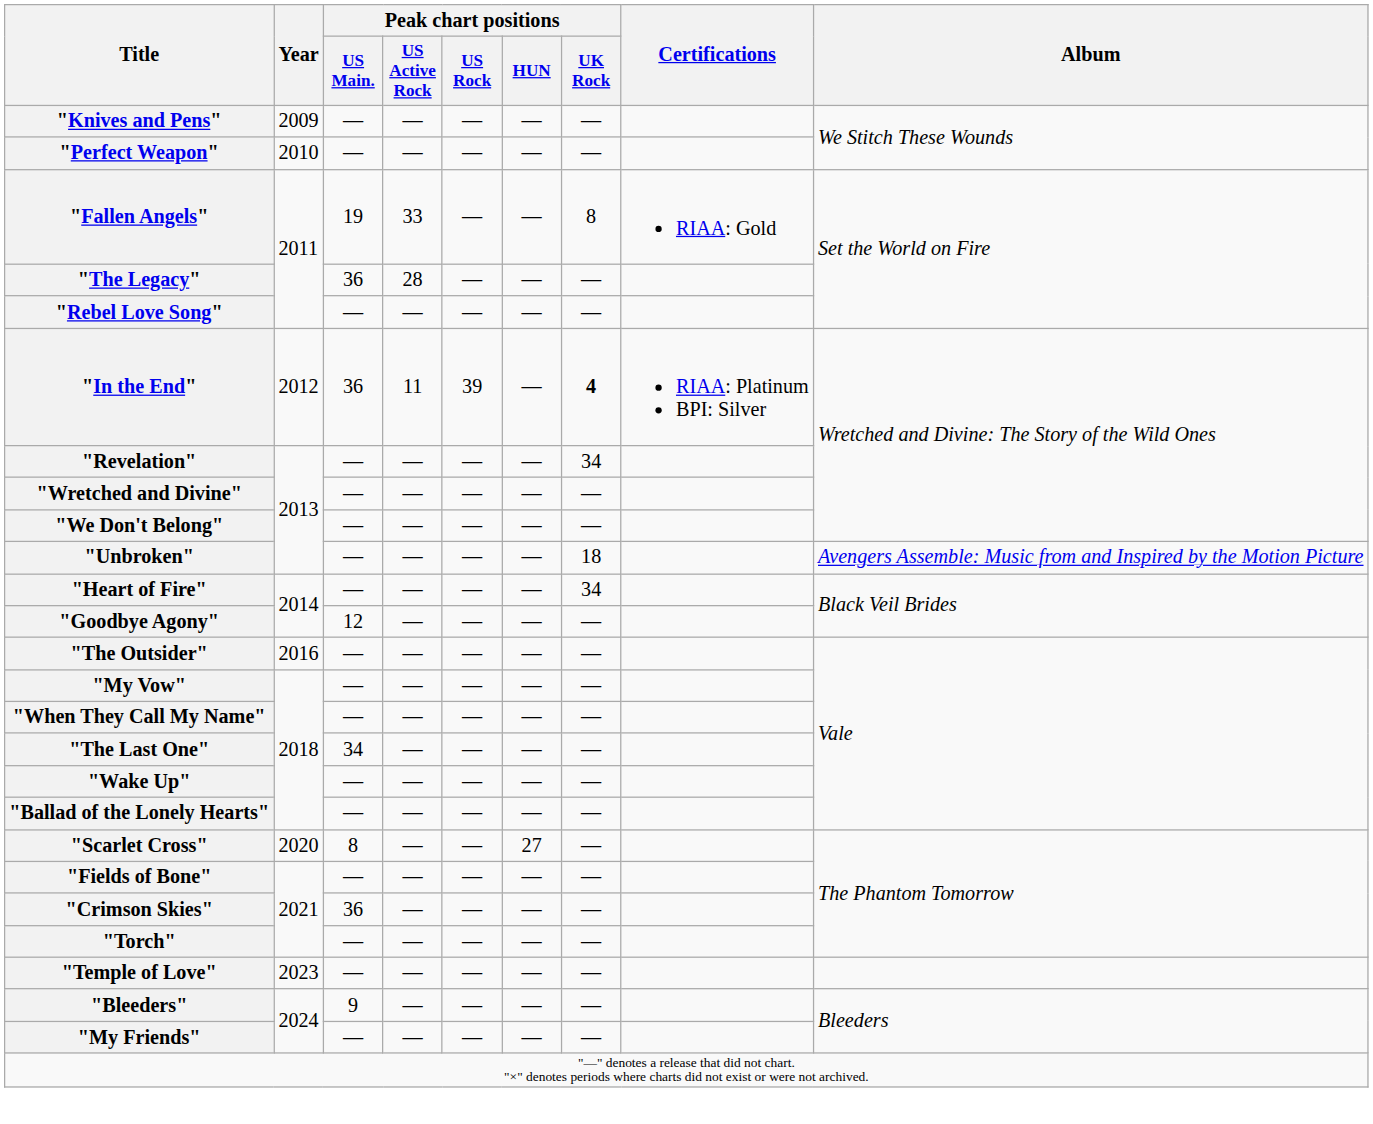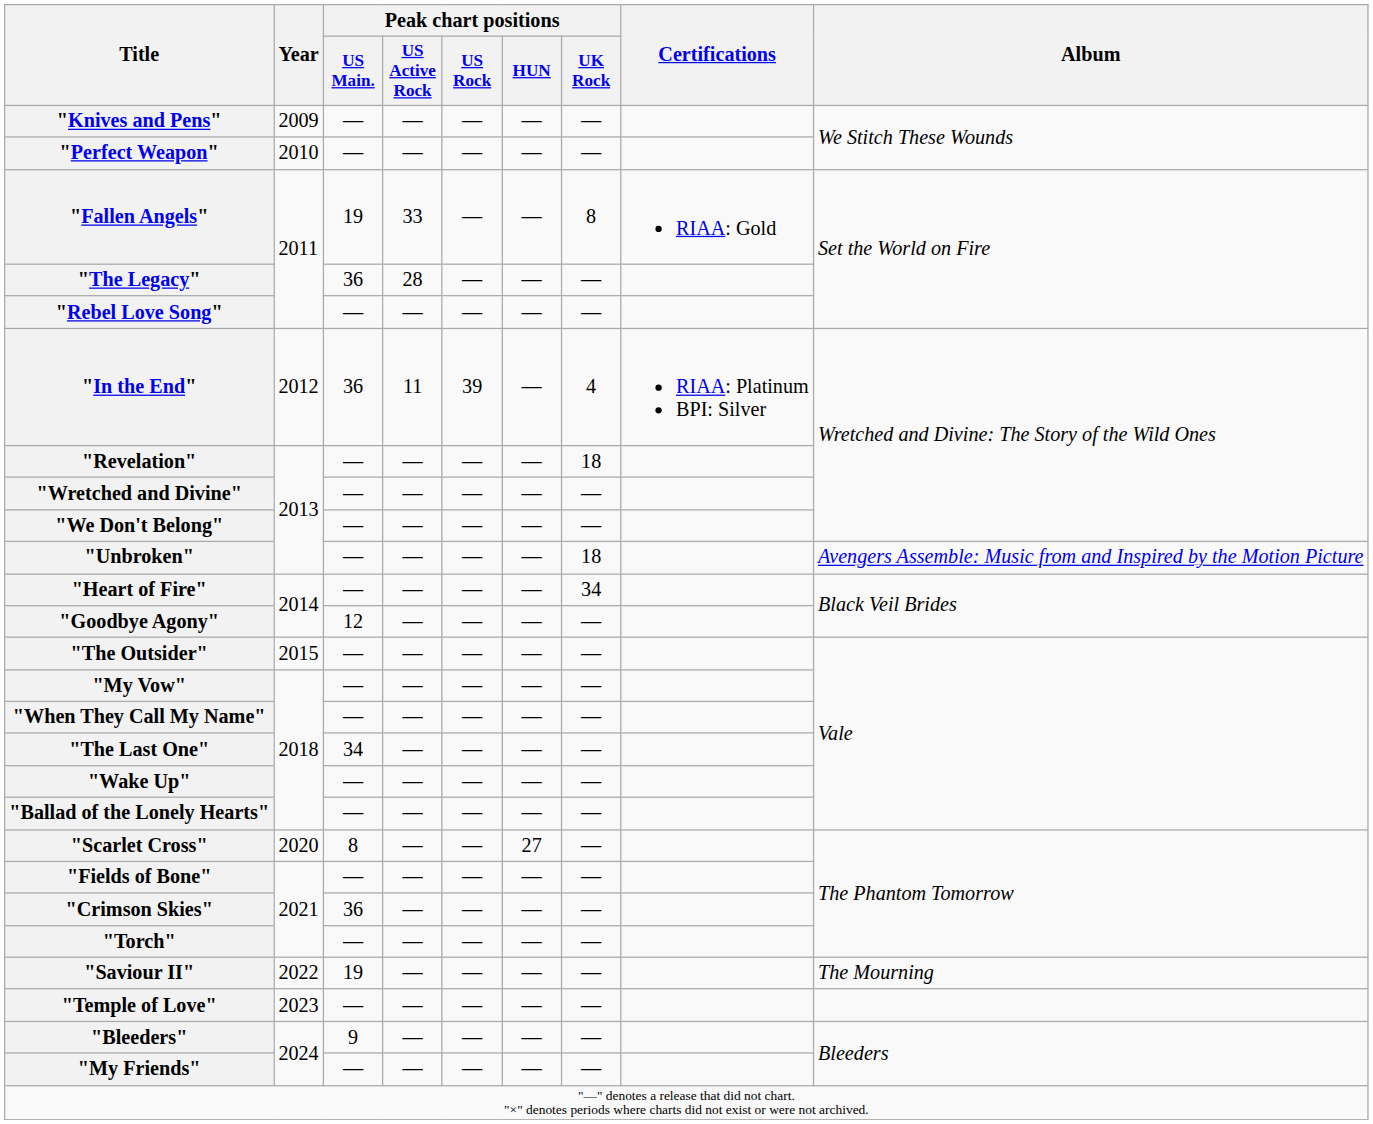 <table class="wikitable plainrowheaders">
 <tr>
 <th scope="col" rowspan="2">Title</th>
 <th scope="col" rowspan="2">Year</th>
 <th scope="col" colspan="5">Peak chart positions</th>
 <th scope="col" rowspan="2"><a href='#'>Certifications</a></th>
 <th scope="col" rowspan="2">Album</th>
 </tr>
 <tr>
 <th scope="col" style="width:3em;font-size:85%;"><a href='#'>US<br>Main.</a><br></th>
 <th scope="col" style="width:3em;font-size:85%;"><a href='#'>US Active Rock</a><br></th>
 <th scope="col" style="width:3em;font-size:85%;"><a href='#'>US<br>Rock</a><br></th>
 <th scope="col" style="width:3em;font-size:85%;"><a href='#'>HUN</a><br></th>
 <th scope="col" style="width:3em;font-size:85%;"><a href='#'>UK<br>Rock</a> <br></th>
 </tr>
 <tr>
 <th scope="row">"<a href='#'>Knives and Pens</a>"</th>
 <td>2009</td>
 <td style="text-align:center;">—</td>
 <td style="text-align:center;">—</td>
 <td style="text-align:center;">—</td>
 <td style="text-align:center;">—</td>
 <td style="text-align:center;">—</td>
 <td></td>
 <td rowspan="2"><em>We Stitch These Wounds</em></td>
 </tr>
 <tr>
 <th scope="row">"<a href='#'>Perfect Weapon</a>"</th>
 <td>2010</td>
 <td style="text-align:center;">—</td>
 <td style="text-align:center;">—</td>
 <td style="text-align:center;">—</td>
 <td style="text-align:center;">—</td>
 <td style="text-align:center;">—</td>
 </tr>
 <tr>
 <th scope="row">"<a href='#'>Fallen Angels</a>"</th>
 <td rowspan="3">2011</td>
 <td style="text-align:center;">19</td>
 <td style="text-align:center;">33</td>
 <td style="text-align:center;">—</td>
 <td style="text-align:center;">—</td>
 <td style="text-align:center;">8</td>
 <td><br><ul><li><a href='#'>RIAA</a>: Gold</li></ul></td>
 <td rowspan="3"><em>Set the World on Fire</em></td>
 </tr>
 <tr>
 <th scope="row">"<a href='#'>The Legacy</a>"</th>
 <td style="text-align:center;">36</td>
 <td style="text-align:center;">28</td>
 <td style="text-align:center;">—</td>
 <td style="text-align:center;">—</td>
 <td style="text-align:center;">—</td>
 <td></td>
 </tr>
 <tr>
 <th scope="row">"<a href='#'>Rebel Love Song</a>"</th>
 <td style="text-align:center;">—</td>
 <td style="text-align:center;">—</td>
 <td style="text-align:center;">—</td>
 <td style="text-align:center;">—</td>
 <td style="text-align:center;">—</td>
 <td></td>
 </tr>
 <tr>
 <th scope="row">"<a href='#'>In the End</a>"</th>
 <td>2012</td>
 <td style="text-align:center;">36</td>
 <td style="text-align:center;">11</td>
 <td style="text-align:center;">39</td>
 <td style="text-align:center;">—</td>
-<td style="text-align:center;"><strong>4</strong></td>
+<td style="text-align:center;">4</td>
 <td><br><ul><li><a href='#'>RIAA</a>: Platinum</li><li>BPI: Silver</li></ul></td>
 <td rowspan="4"><em>Wretched and Divine: The Story of the Wild Ones</em></td>
 </tr>
 <tr>
 <th scope="row">"Revelation"</th>
 <td rowspan="4">2013</td>
 <td style="text-align:center;">—</td>
 <td style="text-align:center;">—</td>
 <td style="text-align:center;">—</td>
 <td style="text-align:center;">—</td>
-<td style="text-align:center;">34</td>
+<td style="text-align:center;">18</td>
 <td></td>
 </tr>
 <tr>
 <th scope="row">"Wretched and Divine"</th>
 <td style="text-align:center;">—</td>
 <td style="text-align:center;">—</td>
 <td style="text-align:center;">—</td>
 <td style="text-align:center;">—</td>
 <td style="text-align:center;">—</td>
 <td></td>
 </tr>
 <tr>
 <th scope="row">"We Don't Belong"</th>
 <td style="text-align:center;">—</td>
 <td style="text-align:center;">—</td>
 <td style="text-align:center;">—</td>
 <td style="text-align:center;">—</td>
 <td style="text-align:center;">—</td>
 <td></td>
 </tr>
 <tr>
 <th scope="row">"Unbroken"</th>
 <td style="text-align:center;">—</td>
 <td style="text-align:center;">—</td>
 <td style="text-align:center;">—</td>
 <td style="text-align:center;">—</td>
 <td style="text-align:center;">18</td>
 <td></td>
 <td><em><a href='#'>Avengers Assemble: Music from and Inspired by the Motion Picture</a></em></td>
 </tr>
 <tr>
 <th scope="row">"Heart of Fire"</th>
 <td rowspan="2">2014</td>
 <td style="text-align:center;">—</td>
 <td style="text-align:center;">—</td>
 <td style="text-align:center;">—</td>
 <td style="text-align:center;">—</td>
 <td style="text-align:center;">34</td>
 <td></td>
 <td rowspan="2"><em>Black Veil Brides</em></td>
 </tr>
 <tr>
 <th scope="row">"Goodbye Agony"</th>
 <td style="text-align:center;">12</td>
 <td style="text-align:center;">—</td>
 <td style="text-align:center;">—</td>
 <td style="text-align:center;">—</td>
 <td style="text-align:center;">—</td>
 <td></td>
 </tr>
 <tr>
 <th scope="row">"The Outsider"</th>
-<td>2016</td>
+<td>2015</td>
 <td style="text-align:center;">—</td>
 <td style="text-align:center;">—</td>
 <td style="text-align:center;">—</td>
 <td style="text-align:center;">—</td>
 <td style="text-align:center;">—</td>
 <td></td>
 <td rowspan="6"><em>Vale</em></td>
 </tr>
 <tr>
 <th scope="row">"My Vow"</th>
 <td rowspan="5">2018</td>
 <td style="text-align:center;">—</td>
 <td style="text-align:center;">—</td>
 <td style="text-align:center;">—</td>
 <td style="text-align:center;">—</td>
 <td style="text-align:center;">—</td>
 <td></td>
 </tr>
 <tr>
 <th scope="row">"When They Call My Name"</th>
 <td style="text-align:center;">—</td>
 <td style="text-align:center;">—</td>
 <td style="text-align:center;">—</td>
 <td style="text-align:center;">—</td>
 <td style="text-align:center;">—</td>
 <td></td>
 </tr>
 <tr>
 <th scope="row">"The Last One"</th>
 <td style="text-align:center;">34</td>
 <td style="text-align:center;">—</td>
 <td style="text-align:center;">—</td>
 <td style="text-align:center;">—</td>
 <td style="text-align:center;">—</td>
 <td></td>
 </tr>
 <tr>
 <th scope="row">"Wake Up"</th>
 <td style="text-align:center;">—</td>
 <td style="text-align:center;">—</td>
 <td style="text-align:center;">—</td>
 <td style="text-align:center;">—</td>
 <td style="text-align:center;">—</td>
 <td></td>
 </tr>
 <tr>
 <th scope="row">"Ballad of the Lonely Hearts"</th>
 <td style="text-align:center;">—</td>
 <td style="text-align:center;">—</td>
 <td style="text-align:center;">—</td>
 <td style="text-align:center;">—</td>
 <td style="text-align:center;">—</td>
 <td></td>
 </tr>
 <tr>
 <th scope="row">"Scarlet Cross"</th>
 <td>2020</td>
 <td style="text-align:center;">8</td>
 <td style="text-align:center;">—</td>
 <td style="text-align:center;">—</td>
 <td style="text-align:center;">27</td>
 <td style="text-align:center;">—</td>
 <td></td>
 <td rowspan="4"><em>The Phantom Tomorrow</em></td>
 </tr>
 <tr>
 <th scope="row">"Fields of Bone"</th>
 <td rowspan="3">2021</td>
 <td style="text-align:center;">—</td>
 <td style="text-align:center;">—</td>
 <td style="text-align:center;">—</td>
 <td style="text-align:center;">—</td>
 <td style="text-align:center;">—</td>
 <td></td>
 </tr>
 <tr>
 <th scope="row">"Crimson Skies"</th>
 <td style="text-align:center;">36</td>
 <td style="text-align:center;">—</td>
 <td style="text-align:center;">—</td>
 <td style="text-align:center;">—</td>
 <td style="text-align:center;">—</td>
 <td></td>
 </tr>
 <tr>
 <th scope="row">"Torch"</th>
 <td style="text-align:center;">—</td>
 <td style="text-align:center;">—</td>
 <td style="text-align:center;">—</td>
 <td style="text-align:center;">—</td>
 <td style="text-align:center;">—</td>
 </tr>
 <tr>
+<th scope="row">"Saviour II"</th>
+<td>2022</td>
+<td style="text-align:center;">19</td>
+<td style="text-align:center;">—</td>
+<td style="text-align:center;">—</td>
+<td style="text-align:center;">—</td>
+<td style="text-align:center;">—</td>
+<td></td>
+<td><em>The Mourning</em></td>
+</tr>
+<tr>
 <th scope="row">"Temple of Love"</th>
 <td>2023</td>
 <td style="text-align:center;">—</td>
 <td style="text-align:center;">—</td>
 <td style="text-align:center;">—</td>
 <td style="text-align:center;">—</td>
 <td style="text-align:center;">—</td>
 <td></td>
 <td></td>
 </tr>
 <tr>
 <th scope="row">"Bleeders"</th>
 <td rowspan="2">2024</td>
 <td style="text-align:center;">9</td>
 <td style="text-align:center;">—</td>
 <td style="text-align:center;">—</td>
 <td style="text-align:center;">—</td>
 <td style="text-align:center;">—</td>
 <td></td>
 <td rowspan="2"><em>Bleeders</em></td>
 </tr>
 <tr>
 <th scope="row">"My Friends"</th>
 <td style="text-align:center;">—</td>
 <td style="text-align:center;">—</td>
 <td style="text-align:center;">—</td>
 <td style="text-align:center;">—</td>
 <td style="text-align:center;">—</td>
 </tr>
 <tr>
 <td colspan="9" style="text-align:center; font-size:8pt;">"—" denotes a release that did not chart.<br>"×" denotes periods where charts did not exist or were not archived.</td>
 </tr>
 </table>
